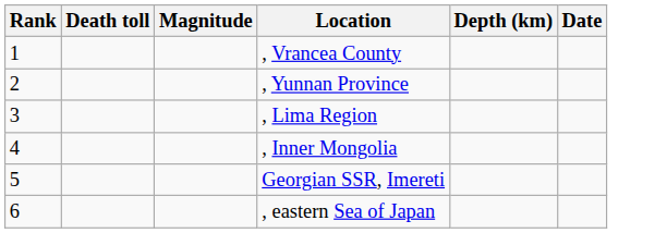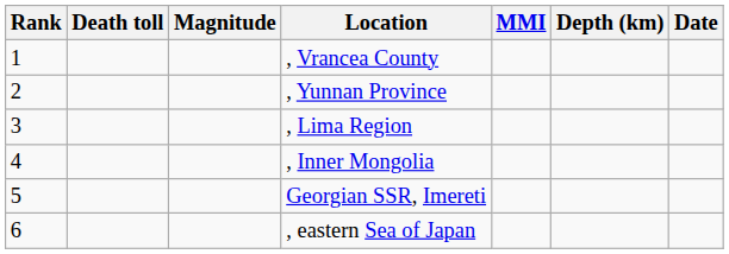 <table class="sortable wikitable" style="font-size:100%;">
 <tr>
 <th>Rank</th>
 <th>Death toll</th>
 <th>Magnitude</th>
 <th>Location</th>
+<th><a href='#'>MMI</a></th>
 <th>Depth (km)</th>
 <th>Date</th>
 </tr>
 <tr>
 <td>1</td>
 <td></td>
 <td></td>
 <td>, <a href='#'>Vrancea County</a></td>
 <td></td>
 <td></td>
+<td></td>
 </tr>
 <tr>
 <td>2</td>
 <td></td>
 <td></td>
 <td>, <a href='#'>Yunnan Province</a></td>
+<td></td>
 <td></td>
 <td></td>
 </tr>
 <tr>
 <td>3</td>
 <td></td>
 <td></td>
 <td>, <a href='#'>Lima Region</a></td>
 <td></td>
 <td></td>
+<td></td>
 </tr>
 <tr>
 <td>4</td>
 <td></td>
 <td></td>
 <td>, <a href='#'>Inner Mongolia</a></td>
+<td></td>
 <td></td>
 <td></td>
 </tr>
 <tr>
 <td>5</td>
 <td></td>
 <td></td>
 <td> <a href='#'>Georgian SSR</a>, <a href='#'>Imereti</a></td>
 <td></td>
 <td></td>
+<td></td>
 </tr>
 <tr>
 <td>6</td>
 <td></td>
 <td></td>
 <td>, eastern <a href='#'>Sea of Japan</a></td>
 <td></td>
 <td></td>
+<td></td>
 </tr>
 </table>
